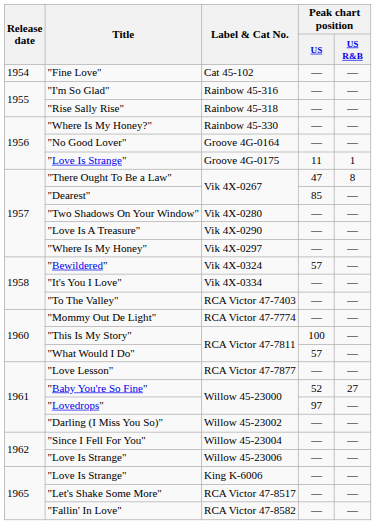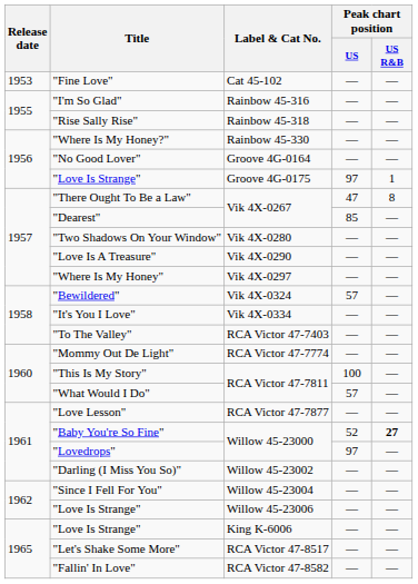 <table class="wikitable">
 <tr>
 <th rowspan="2">Release<br>date</th>
 <th rowspan="2">Title</th>
 <th rowspan="2">Label & Cat No.</th>
 <th colspan="2">Peak chart position</th>
 </tr>
 <tr>
 <th style="width:45px;"><small><a href='#'>US</a></small><small><br></small></th>
 <th style="width:45px;"><small><a href='#'>US R&B</a></small><small><br></small></th>
 </tr>
 <tr>
-<td>1954</td>
+<td>1953</td>
 <td>"Fine Love"</td>
 <td>Cat 45-102</td>
 <td style="text-align:center;">—</td>
 <td style="text-align:center;">—</td>
 </tr>
 <tr>
 <td rowspan="2">1955</td>
 <td>"I'm So Glad"</td>
 <td>Rainbow 45-316</td>
 <td style="text-align:center;">—</td>
 <td style="text-align:center;">—</td>
 </tr>
 <tr>
 <td>"Rise Sally Rise"</td>
 <td>Rainbow 45-318</td>
 <td style="text-align:center;">—</td>
 <td style="text-align:center;">—</td>
 </tr>
 <tr>
 <td rowspan="3">1956</td>
 <td>"Where Is My Honey?"</td>
 <td>Rainbow 45-330</td>
 <td style="text-align:center;">—</td>
 <td style="text-align:center;">—</td>
 </tr>
 <tr>
 <td>"No Good Lover"</td>
 <td>Groove 4G-0164</td>
 <td style="text-align:center;">—</td>
 <td style="text-align:center;">—</td>
 </tr>
 <tr>
 <td>"<a href='#'>Love Is Strange</a>"</td>
 <td>Groove 4G-0175</td>
-<td style="text-align:center;">11</td>
+<td style="text-align:center;">97</td>
 <td style="text-align:center;">1</td>
 </tr>
 <tr>
 <td rowspan="5">1957</td>
 <td>"There Ought To Be a Law"</td>
 <td rowspan="2">Vik 4X-0267</td>
 <td style="text-align:center;">47</td>
 <td style="text-align:center;">8</td>
 </tr>
 <tr>
 <td>"Dearest"</td>
 <td style="text-align:center;">85</td>
 <td style="text-align:center;">—</td>
 </tr>
 <tr>
 <td>"Two Shadows On Your Window"</td>
 <td>Vik 4X-0280</td>
 <td style="text-align:center;">—</td>
 <td style="text-align:center;">—</td>
 </tr>
 <tr>
 <td>"Love Is A Treasure"</td>
 <td>Vik 4X-0290</td>
 <td style="text-align:center;">—</td>
 <td style="text-align:center;">—</td>
 </tr>
 <tr>
 <td>"Where Is My Honey"</td>
 <td>Vik 4X-0297</td>
 <td style="text-align:center;">—</td>
 <td style="text-align:center;">—</td>
 </tr>
 <tr>
 <td rowspan="3">1958</td>
 <td>"<a href='#'>Bewildered</a>"</td>
 <td>Vik 4X-0324</td>
 <td style="text-align:center;">57</td>
 <td style="text-align:center;">—</td>
 </tr>
 <tr>
 <td>"It's You I Love"</td>
 <td>Vik 4X-0334</td>
 <td style="text-align:center;">—</td>
 <td style="text-align:center;">—</td>
 </tr>
 <tr>
 <td>"To The Valley"</td>
 <td>RCA Victor 47-7403</td>
 <td style="text-align:center;">—</td>
 <td style="text-align:center;">—</td>
 </tr>
 <tr>
 <td rowspan="3">1960</td>
 <td>"Mommy Out De Light"</td>
 <td>RCA Victor 47-7774</td>
 <td style="text-align:center;">—</td>
 <td style="text-align:center;">—</td>
 </tr>
 <tr>
 <td>"This Is My Story"</td>
 <td rowspan="2">RCA Victor 47-7811</td>
 <td style="text-align:center;">100</td>
 <td style="text-align:center;">—</td>
 </tr>
 <tr>
 <td>"What Would I Do"</td>
 <td style="text-align:center;">57</td>
 <td style="text-align:center;">—</td>
 </tr>
 <tr>
 <td rowspan="4">1961</td>
 <td>"Love Lesson"</td>
 <td>RCA Victor 47-7877</td>
 <td style="text-align:center;">—</td>
 <td style="text-align:center;">—</td>
 </tr>
 <tr>
 <td>"<a href='#'>Baby You're So Fine</a>"</td>
 <td rowspan="2">Willow 45-23000</td>
 <td style="text-align:center;">52</td>
-<td style="text-align:center;">27</td>
+<td style="text-align:center;"><strong>27</strong></td>
 </tr>
 <tr>
 <td>"<a href='#'>Lovedrops</a>"</td>
 <td style="text-align:center;">97</td>
 <td style="text-align:center;">—</td>
 </tr>
 <tr>
 <td>"Darling (I Miss You So)"</td>
 <td>Willow 45-23002</td>
 <td style="text-align:center;">—</td>
 <td style="text-align:center;">—</td>
 </tr>
 <tr>
 <td rowspan="2">1962</td>
 <td>"Since I Fell For You"</td>
 <td>Willow 45-23004</td>
 <td style="text-align:center;">—</td>
 <td style="text-align:center;">—</td>
 </tr>
 <tr>
 <td>"Love Is Strange"</td>
 <td>Willow 45-23006</td>
 <td style="text-align:center;">—</td>
 <td style="text-align:center;">—</td>
 </tr>
 <tr>
 <td rowspan="3">1965</td>
 <td>"Love Is Strange"</td>
 <td>King K-6006</td>
 <td style="text-align:center;">—</td>
 <td style="text-align:center;">—</td>
 </tr>
 <tr>
 <td>"Let's Shake Some More"</td>
 <td>RCA Victor 47-8517</td>
 <td style="text-align:center;">—</td>
 <td style="text-align:center;">—</td>
 </tr>
 <tr>
 <td>"Fallin' In Love"</td>
 <td>RCA Victor 47-8582</td>
 <td style="text-align:center;">—</td>
 <td style="text-align:center;">—</td>
 </tr>
 </table>
